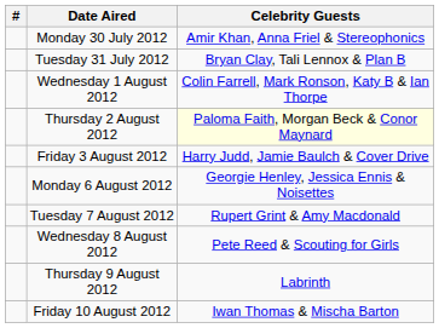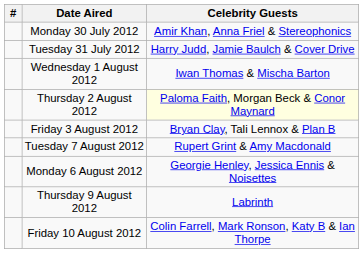 <table class="wikitable"  style="width:500px; text-align:center;">
 <tr>
 <th width="5%">#</th>
 <th>Date Aired</th>
 <th>Celebrity Guests</th>
 </tr>
 <tr>
 <td></td>
 <td>Monday 30 July 2012</td>
 <td><a href='#'>Amir Khan</a>, <a href='#'>Anna Friel</a> & <a href='#'>Stereophonics</a></td>
 </tr>
 <tr>
 <td></td>
 <td>Tuesday 31 July 2012</td>
-<td><a href='#'>Bryan Clay</a>, Tali Lennox & <a href='#'>Plan B</a></td>
+<td><a href='#'>Harry Judd</a>, <a href='#'>Jamie Baulch</a> & <a href='#'>Cover Drive</a></td>
 </tr>
 <tr>
 <td></td>
 <td>Wednesday 1 August 2012</td>
-<td><a href='#'>Colin Farrell</a>, <a href='#'>Mark Ronson</a>, <a href='#'>Katy B</a> & <a href='#'>Ian Thorpe</a></td>
+<td><a href='#'>Iwan Thomas</a> & <a href='#'>Mischa Barton</a></td>
 </tr>
 <tr>
 <td></td>
 <td>Thursday 2 August 2012</td>
 <td style="background: lightyellow;"><a href='#'>Paloma Faith</a>, Morgan Beck & <a href='#'>Conor Maynard</a></td>
 </tr>
 <tr>
 <td></td>
 <td>Friday 3 August 2012</td>
-<td><a href='#'>Harry Judd</a>, <a href='#'>Jamie Baulch</a> & <a href='#'>Cover Drive</a></td>
-</tr>
-<tr>
-<td></td>
-<td>Monday 6 August 2012</td>
-<td><a href='#'>Georgie Henley</a>, <a href='#'>Jessica Ennis</a> & <a href='#'>Noisettes</a></td>
+<td><a href='#'>Bryan Clay</a>, Tali Lennox & <a href='#'>Plan B</a></td>
 </tr>
 <tr>
 <td></td>
 <td>Tuesday 7 August 2012</td>
 <td><a href='#'>Rupert Grint</a> & <a href='#'>Amy Macdonald</a></td>
 </tr>
 <tr>
 <td></td>
-<td>Wednesday 8 August 2012</td>
-<td><a href='#'>Pete Reed</a> & <a href='#'>Scouting for Girls</a></td>
+<td>Monday 6 August 2012</td>
+<td><a href='#'>Georgie Henley</a>, <a href='#'>Jessica Ennis</a> & <a href='#'>Noisettes</a></td>
 </tr>
 <tr>
 <td></td>
 <td>Thursday 9 August 2012</td>
 <td><a href='#'>Labrinth</a></td>
 </tr>
 <tr>
 <td></td>
 <td>Friday 10 August 2012</td>
-<td><a href='#'>Iwan Thomas</a> & <a href='#'>Mischa Barton</a></td>
+<td><a href='#'>Colin Farrell</a>, <a href='#'>Mark Ronson</a>, <a href='#'>Katy B</a> & <a href='#'>Ian Thorpe</a></td>
 </tr>
 </table>
